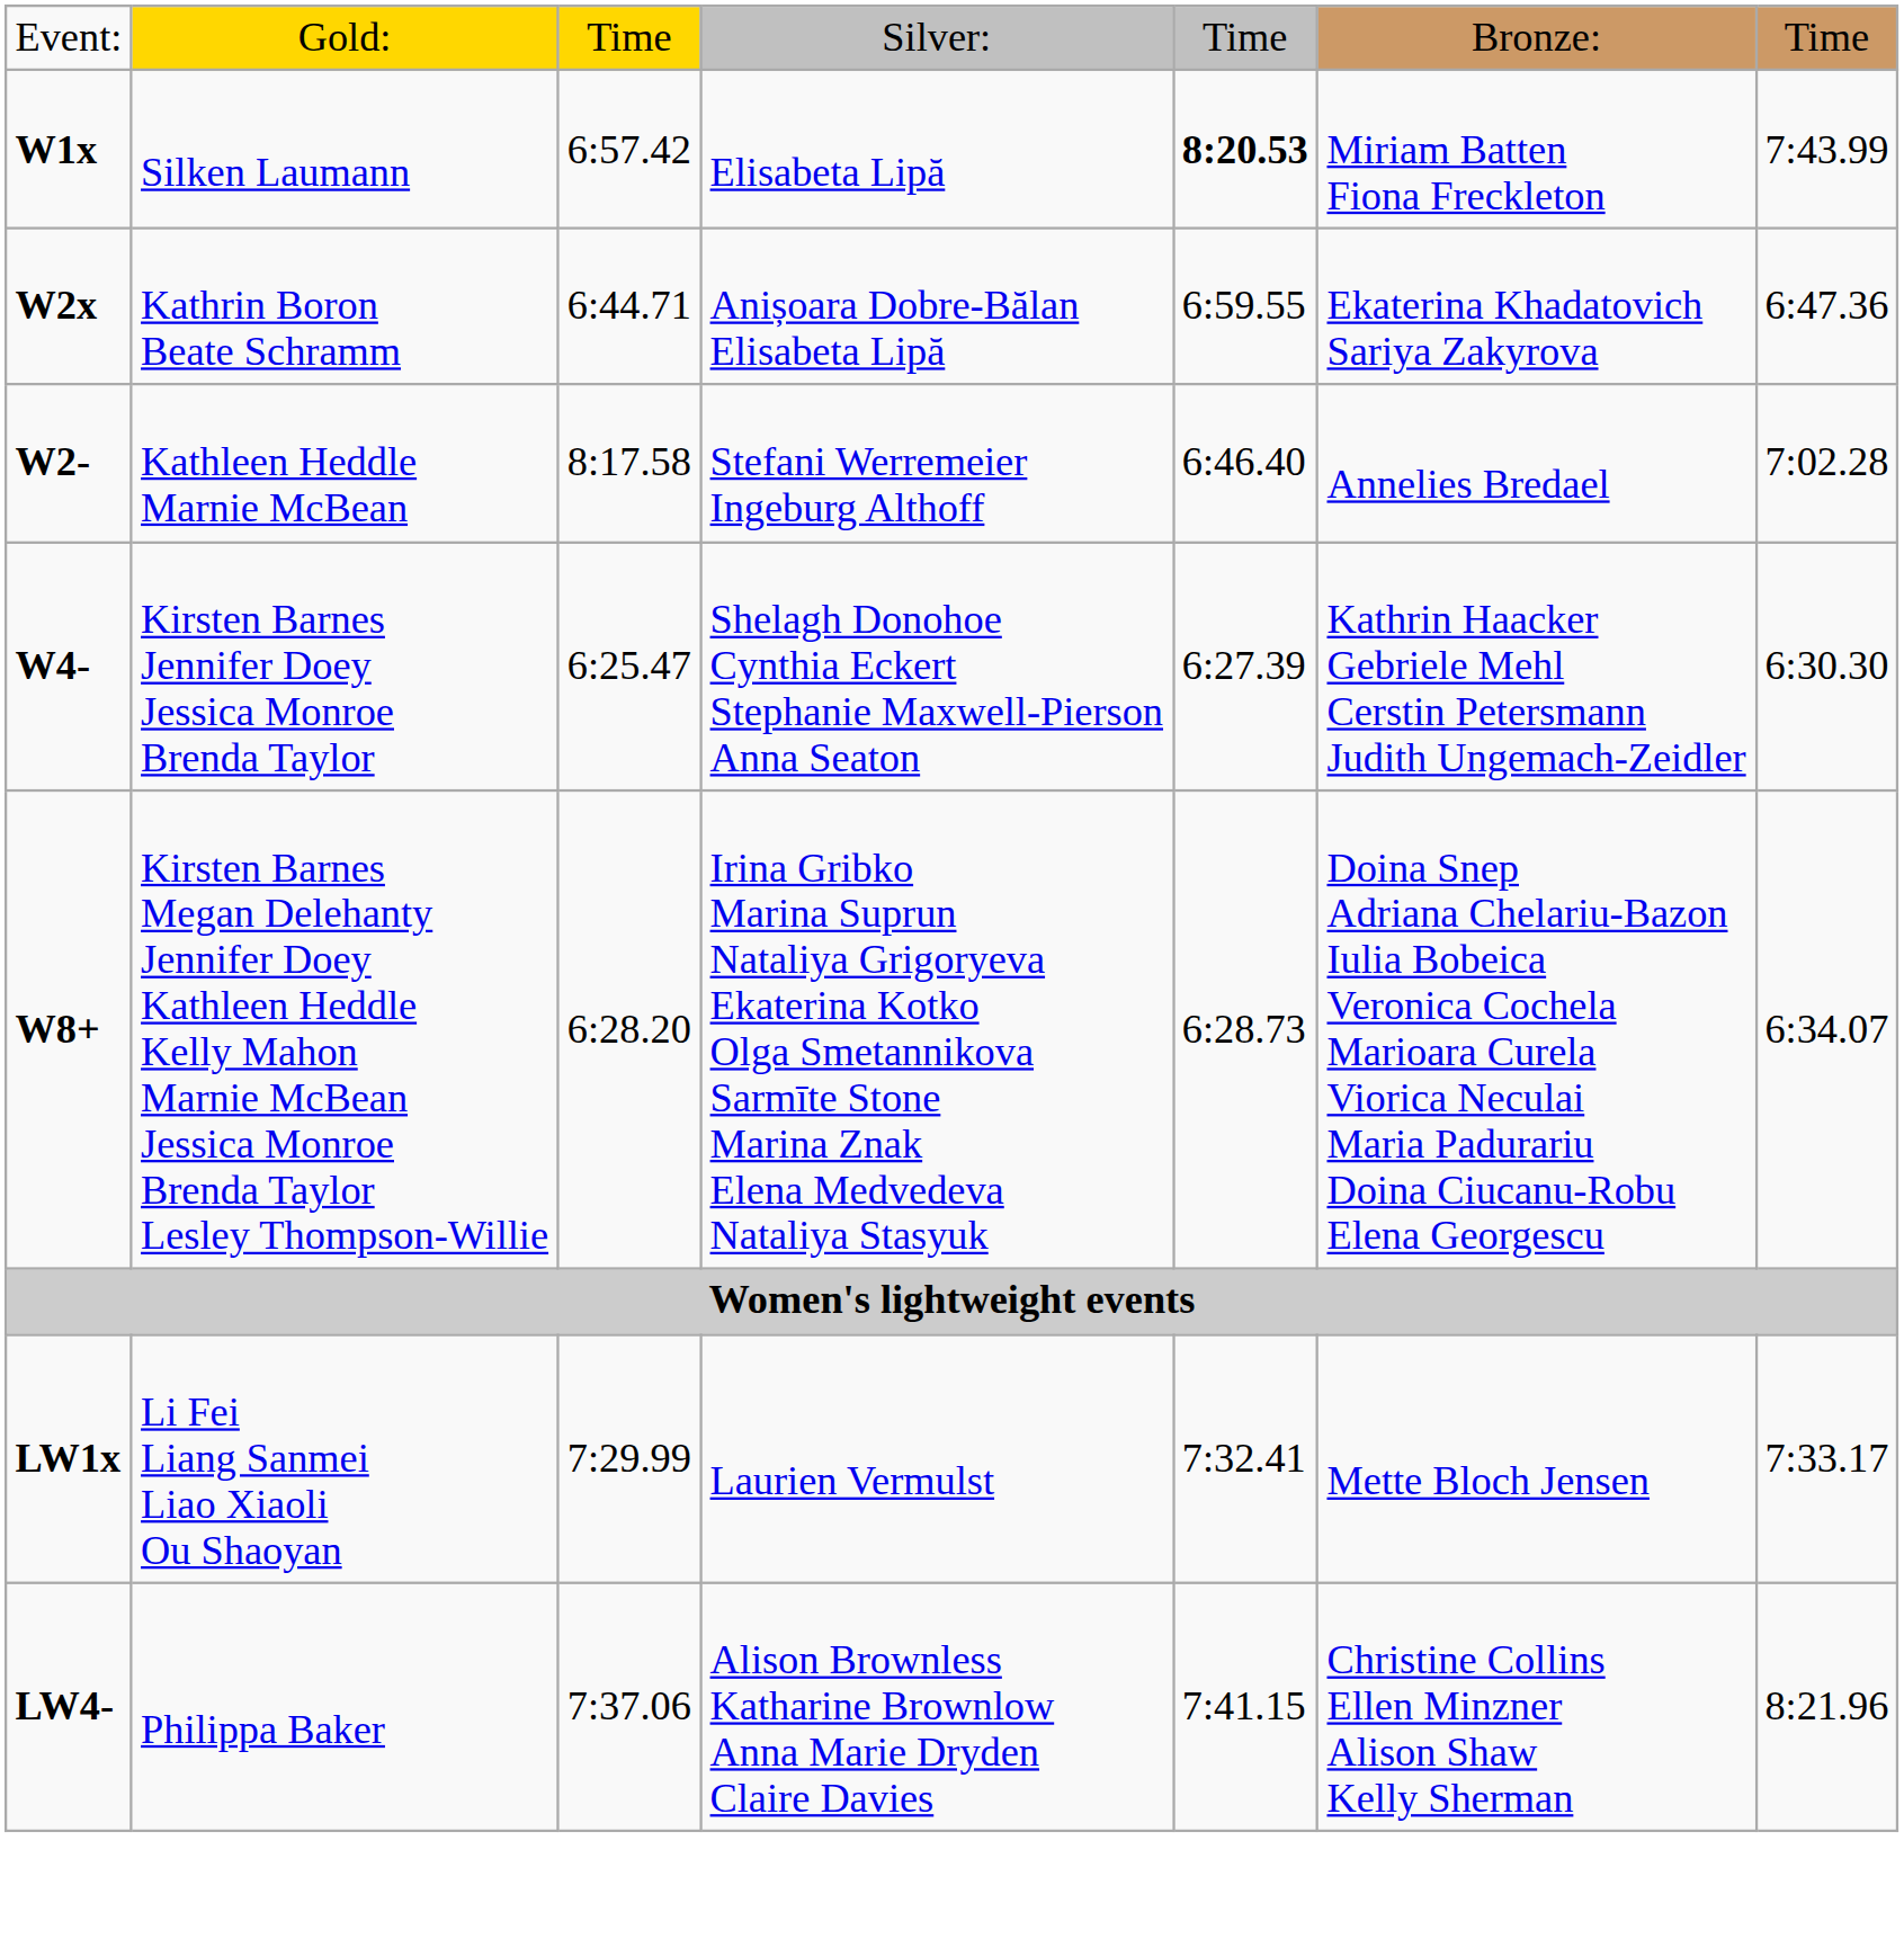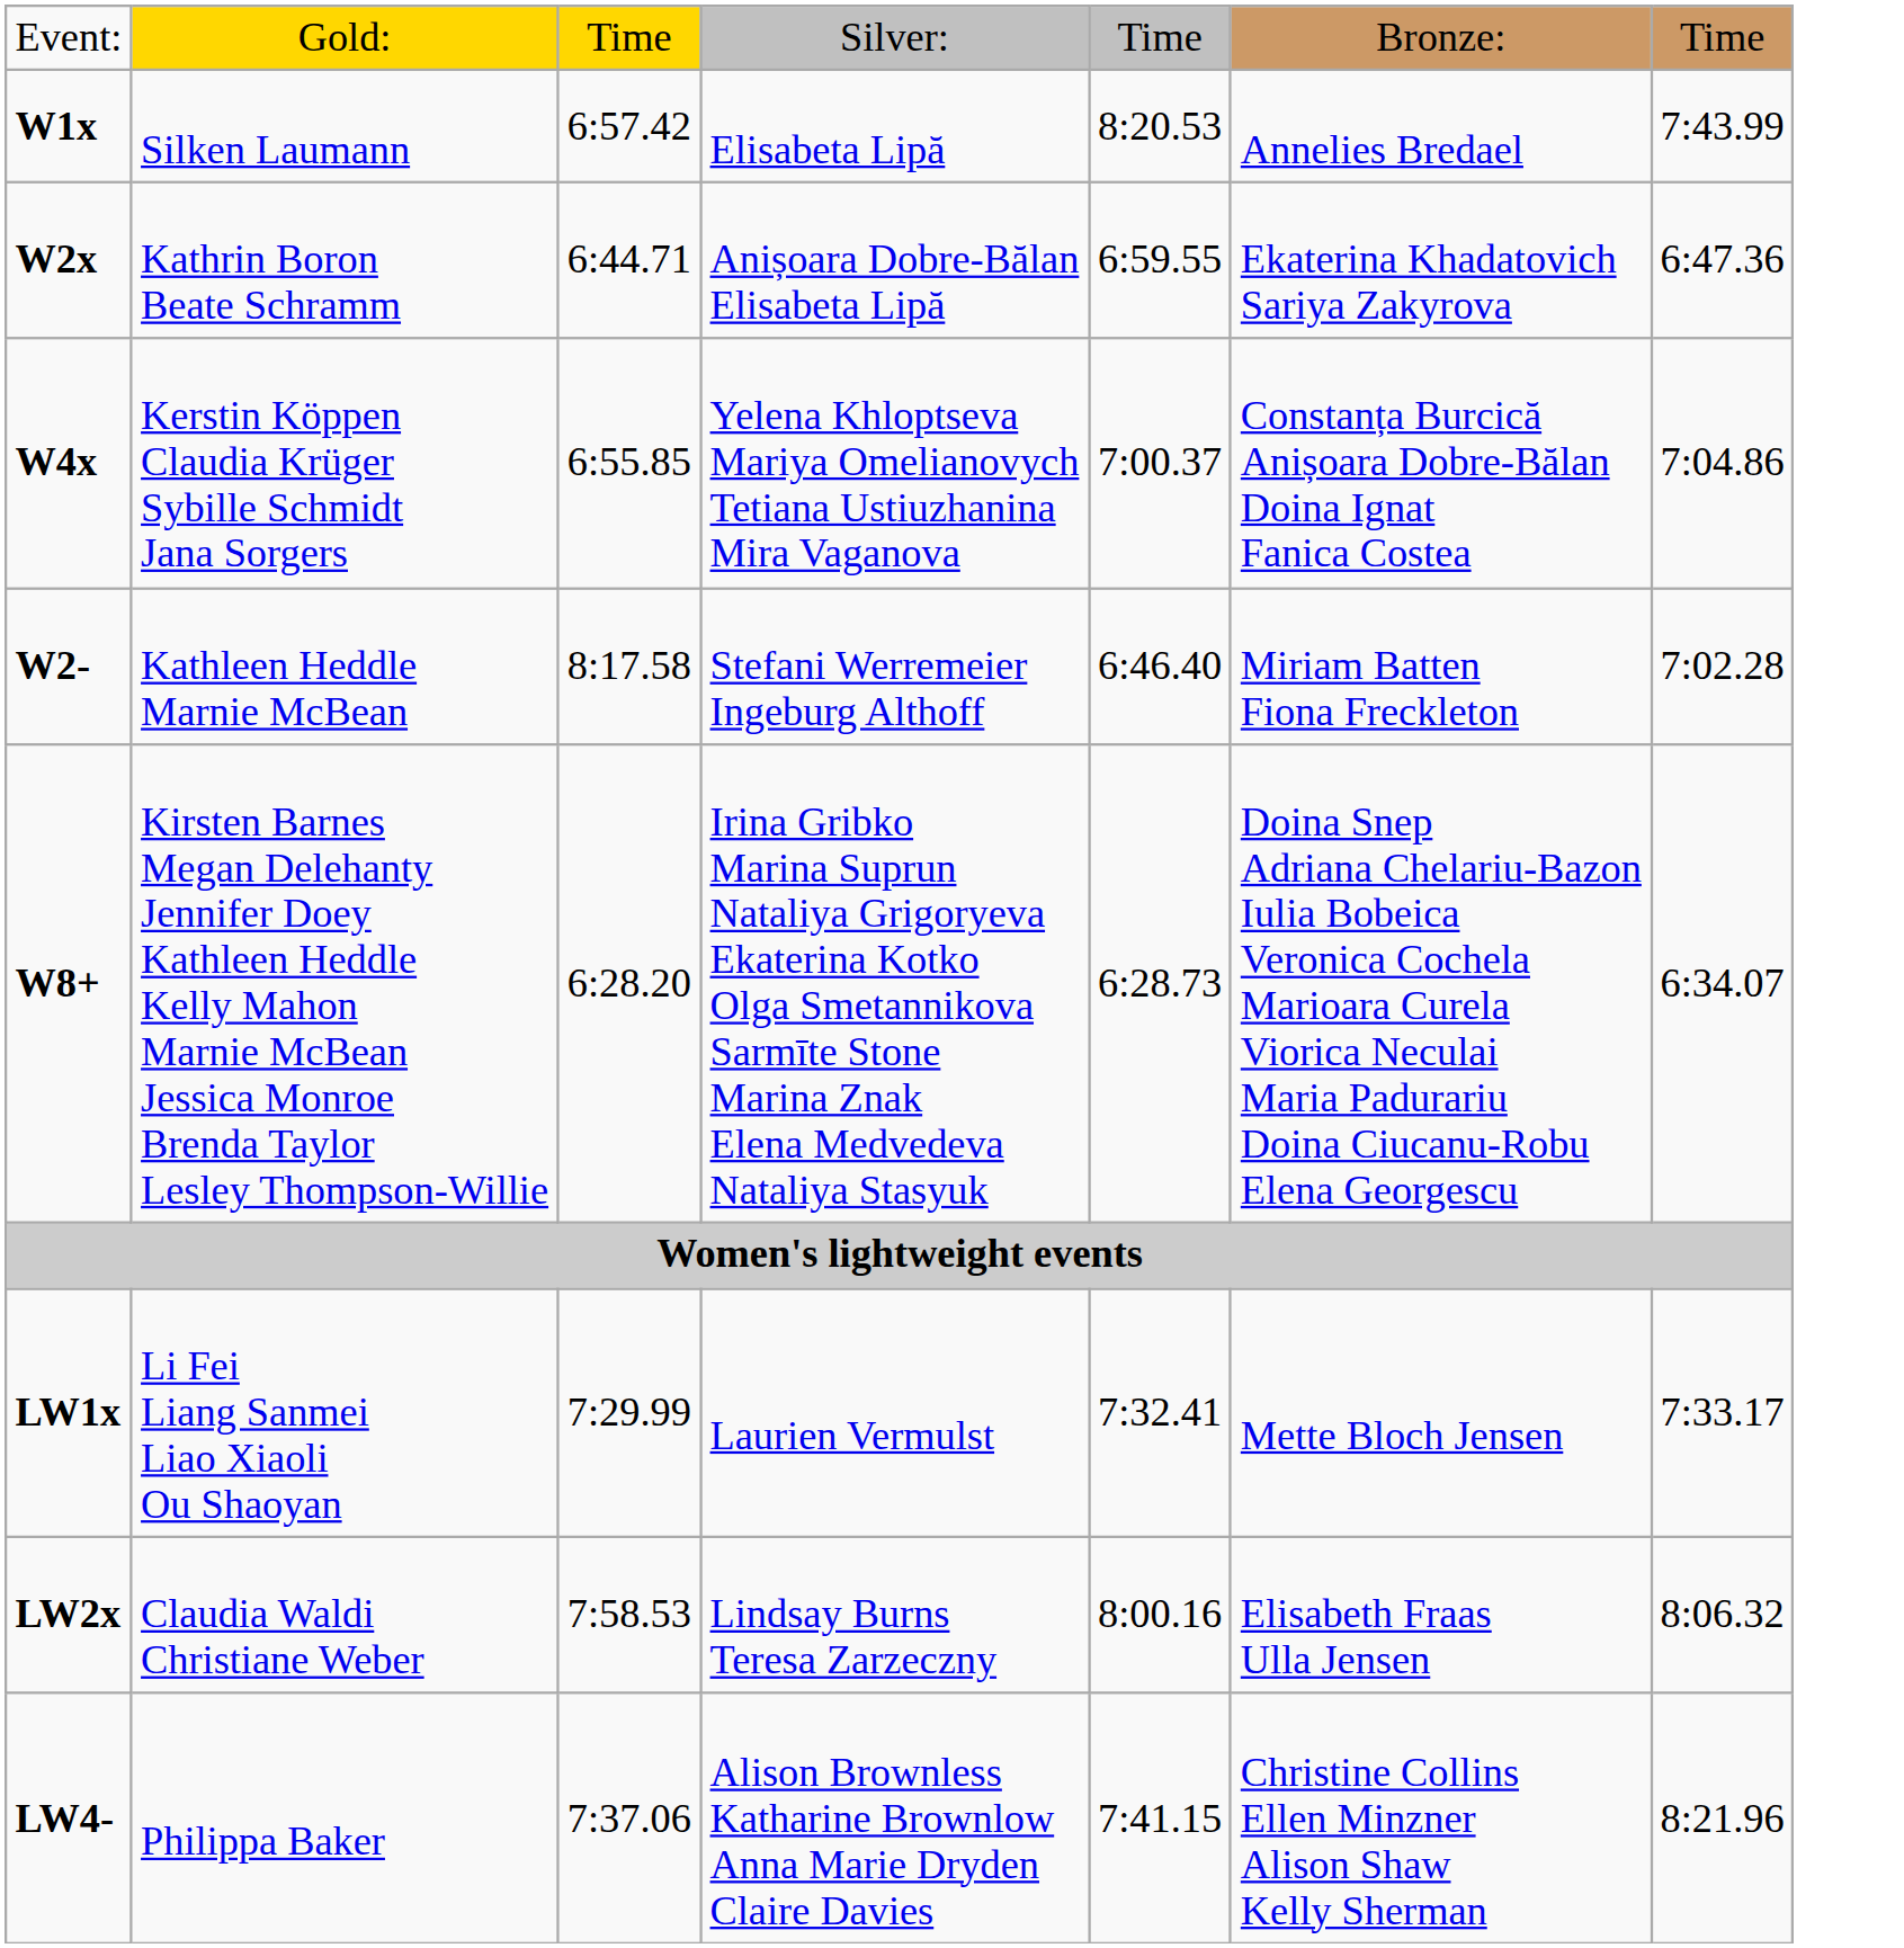 <table class="wikitable">
 <tr>
 <td>Event:</td>
 <td style="text-align:center;background-color:gold;">Gold:</td>
 <td style="text-align:center;background-color:gold;">Time</td>
 <td style="text-align:center;background-color:silver;">Silver:</td>
 <td style="text-align:center;background-color:silver;">Time</td>
 <td style="text-align:center;background-color:#CC9966;">Bronze:</td>
 <td style="text-align:center;background-color:#CC9966;">Time</td>
 </tr>
 <tr>
 <td><strong>W1x</strong></td>
 <td> <br> <a href='#'>Silken Laumann</a></td>
 <td>6:57.42</td>
 <td> <br> <a href='#'>Elisabeta Lipă</a></td>
-<td><strong>8:20.53</strong></td>
-<td> <br> <a href='#'>Miriam Batten</a> <br><a href='#'>Fiona Freckleton</a></td>
+<td>8:20.53</td>
+<td> <br> <a href='#'>Annelies Bredael</a></td>
 <td>7:43.99</td>
 </tr>
 <tr>
 <td><strong>W2x</strong></td>
 <td> <br> <a href='#'>Kathrin Boron</a> <br><a href='#'>Beate Schramm</a></td>
 <td>6:44.71</td>
 <td> <br> <a href='#'>Anișoara Dobre-Bălan</a> <br><a href='#'>Elisabeta Lipă</a></td>
 <td>6:59.55</td>
 <td> <br> <a href='#'>Ekaterina Khadatovich</a> <br><a href='#'>Sariya Zakyrova</a></td>
 <td>6:47.36</td>
 </tr>
 <tr>
+<td><strong>W4x</strong></td>
+<td> <br> <a href='#'>Kerstin Köppen</a> <br><a href='#'>Claudia Krüger</a> <br><a href='#'>Sybille Schmidt</a> <br><a href='#'>Jana Sorgers</a></td>
+<td>6:55.85</td>
+<td> <br> <a href='#'>Yelena Khloptseva</a> <br><a href='#'>Mariya Omelianovych</a> <br><a href='#'>Tetiana Ustiuzhanina</a> <br><a href='#'>Mira Vaganova</a></td>
+<td>7:00.37</td>
+<td> <br> <a href='#'>Constanța Burcică</a> <br><a href='#'>Anișoara Dobre-Bălan</a> <br><a href='#'>Doina Ignat</a> <br><a href='#'>Fanica Costea</a></td>
+<td>7:04.86</td>
+</tr>
+<tr>
 <td><strong>W2-</strong></td>
 <td> <br> <a href='#'>Kathleen Heddle</a> <br><a href='#'>Marnie McBean</a></td>
 <td>8:17.58</td>
 <td> <br> <a href='#'>Stefani Werremeier</a> <br><a href='#'>Ingeburg Althoff</a></td>
 <td>6:46.40</td>
-<td> <br> <a href='#'>Annelies Bredael</a></td>
+<td> <br> <a href='#'>Miriam Batten</a> <br><a href='#'>Fiona Freckleton</a></td>
 <td>7:02.28</td>
-</tr>
-<tr>
-<td><strong>W4-</strong></td>
-<td> <br> <a href='#'>Kirsten Barnes</a> <br><a href='#'>Jennifer Doey</a> <br><a href='#'>Jessica Monroe</a> <br><a href='#'>Brenda Taylor</a></td>
-<td>6:25.47</td>
-<td> <br> <a href='#'>Shelagh Donohoe</a> <br><a href='#'>Cynthia Eckert</a> <br><a href='#'>Stephanie Maxwell-Pierson</a> <br><a href='#'>Anna Seaton</a></td>
-<td>6:27.39</td>
-<td> <br> <a href='#'>Kathrin Haacker</a> <br><a href='#'>Gebriele Mehl</a> <br><a href='#'>Cerstin Petersmann</a> <br><a href='#'>Judith Ungemach-Zeidler</a></td>
-<td>6:30.30</td>
 </tr>
 <tr>
 <td><strong>W8+</strong></td>
 <td> <br> <a href='#'>Kirsten Barnes</a> <br><a href='#'>Megan Delehanty</a> <br><a href='#'>Jennifer Doey</a> <br><a href='#'>Kathleen Heddle</a> <br><a href='#'>Kelly Mahon</a> <br><a href='#'>Marnie McBean</a> <br><a href='#'>Jessica Monroe</a> <br><a href='#'>Brenda Taylor</a> <br><a href='#'>Lesley Thompson-Willie</a></td>
 <td>6:28.20</td>
 <td> <br> <a href='#'>Irina Gribko</a> <br><a href='#'>Marina Suprun</a><br><a href='#'>Nataliya Grigoryeva</a> <br><a href='#'>Ekaterina Kotko</a> <br><a href='#'>Olga Smetannikova</a> <br><a href='#'>Sarmīte Stone</a><br><a href='#'>Marina Znak</a> <br><a href='#'>Elena Medvedeva</a> <br><a href='#'>Nataliya Stasyuk</a></td>
 <td>6:28.73</td>
 <td> <br> <a href='#'>Doina Snep</a> <br><a href='#'>Adriana Chelariu-Bazon</a> <br><a href='#'>Iulia Bobeica</a> <br><a href='#'>Veronica Cochela</a> <br><a href='#'>Marioara Curela</a> <br><a href='#'>Viorica Neculai</a> <br><a href='#'>Maria Padurariu</a> <br><a href='#'>Doina Ciucanu-Robu</a> <br><a href='#'>Elena Georgescu</a></td>
 <td>6:34.07</td>
 </tr>
 <tr>
 <th colspan="7" style="background-color:#CCC;">Women's lightweight events</th>
 </tr>
 <tr>
 <td><strong>LW1x</strong></td>
 <td> <br> <a href='#'>Li Fei</a> <br><a href='#'>Liang Sanmei</a> <br><a href='#'>Liao Xiaoli</a> <br><a href='#'>Ou Shaoyan</a></td>
 <td>7:29.99</td>
 <td> <br> <a href='#'>Laurien Vermulst</a></td>
 <td>7:32.41</td>
 <td> <br> <a href='#'>Mette Bloch Jensen</a></td>
 <td>7:33.17</td>
 </tr>
 <tr>
+<td><strong>LW2x</strong></td>
+<td> <br> <a href='#'>Claudia Waldi</a> <br><a href='#'>Christiane Weber</a></td>
+<td>7:58.53</td>
+<td> <br> <a href='#'>Lindsay Burns</a> <br><a href='#'>Teresa Zarzeczny</a></td>
+<td>8:00.16</td>
+<td> <br> <a href='#'>Elisabeth Fraas</a> <br><a href='#'>Ulla Jensen</a></td>
+<td>8:06.32</td>
+</tr>
+<tr>
 <td><strong>LW4-</strong></td>
 <td> <br> <a href='#'>Philippa Baker</a></td>
 <td>7:37.06</td>
 <td> <br> <a href='#'>Alison Brownless</a> <br><a href='#'>Katharine Brownlow</a> <br><a href='#'>Anna Marie Dryden</a> <br><a href='#'>Claire Davies</a></td>
 <td>7:41.15</td>
 <td> <br> <a href='#'>Christine Collins</a> <br><a href='#'>Ellen Minzner</a> <br><a href='#'>Alison Shaw</a> <br><a href='#'>Kelly Sherman</a></td>
 <td>8:21.96</td>
 </tr>
 </table>
